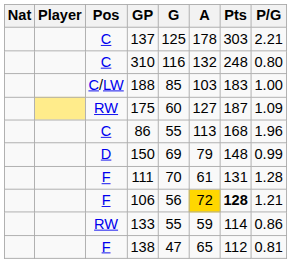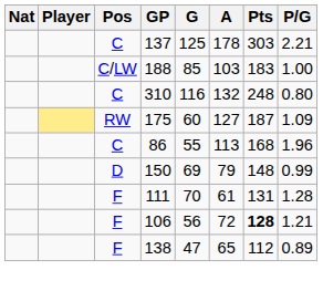 <table class="wikitable sortable">
 <tr>
 <th>Nat</th>
 <th>Player</th>
 <th>Pos</th>
 <th>GP</th>
 <th>G</th>
 <th>A</th>
 <th>Pts</th>
 <th>P/G</th>
 </tr>
 <tr align="center">
 <td></td>
 <td align="left"></td>
 <td><a href='#'>C</a></td>
 <td>137</td>
 <td>125</td>
 <td>178</td>
 <td>303</td>
 <td>2.21</td>
 </tr>
 <tr align="center">
 <td></td>
 <td align="left"></td>
+<td><a href='#'>C</a>/<a href='#'>LW</a></td>
+<td>188</td>
+<td>85</td>
+<td>103</td>
+<td>183</td>
+<td>1.00</td>
+</tr>
+<tr align="center">
+<td></td>
+<td align="left"></td>
 <td><a href='#'>C</a></td>
 <td>310</td>
 <td>116</td>
 <td>132</td>
 <td>248</td>
 <td>0.80</td>
-</tr>
-<tr align="center">
-<td></td>
-<td align="left"></td>
-<td><a href='#'>C</a>/<a href='#'>LW</a></td>
-<td>188</td>
-<td>85</td>
-<td>103</td>
-<td>183</td>
-<td>1.00</td>
 </tr>
 <tr align="center">
 <td></td>
 <td align="left" bgcolor="#FFEC8B"></td>
 <td><a href='#'>RW</a></td>
 <td>175</td>
 <td>60</td>
 <td>127</td>
 <td>187</td>
 <td>1.09</td>
 </tr>
 <tr align="center">
 <td></td>
 <td align="left"></td>
 <td><a href='#'>C</a></td>
 <td>86</td>
 <td>55</td>
 <td>113</td>
 <td>168</td>
 <td>1.96</td>
 </tr>
 <tr align="center">
 <td></td>
 <td align="left"></td>
 <td><a href='#'>D</a></td>
 <td>150</td>
 <td>69</td>
 <td>79</td>
 <td>148</td>
 <td>0.99</td>
 </tr>
 <tr align="center">
 <td></td>
 <td align="left"></td>
 <td><a href='#'>F</a></td>
 <td>111</td>
 <td>70</td>
 <td>61</td>
 <td>131</td>
 <td>1.28</td>
 </tr>
 <tr align="center">
 <td></td>
 <td align="left"></td>
 <td><a href='#'>F</a></td>
 <td>106</td>
 <td>56</td>
-<td style="background: gold;">72</td>
+<td>72</td>
 <td><strong>128</strong></td>
 <td>1.21</td>
-</tr>
-<tr align="center">
-<td></td>
-<td align="left"></td>
-<td><a href='#'>RW</a></td>
-<td>133</td>
-<td>55</td>
-<td>59</td>
-<td>114</td>
-<td>0.86</td>
 </tr>
 <tr align="center">
 <td></td>
 <td align="left"></td>
 <td><a href='#'>F</a></td>
 <td>138</td>
 <td>47</td>
 <td>65</td>
 <td>112</td>
-<td>0.81</td>
+<td>0.89</td>
 </tr>
 </table>
